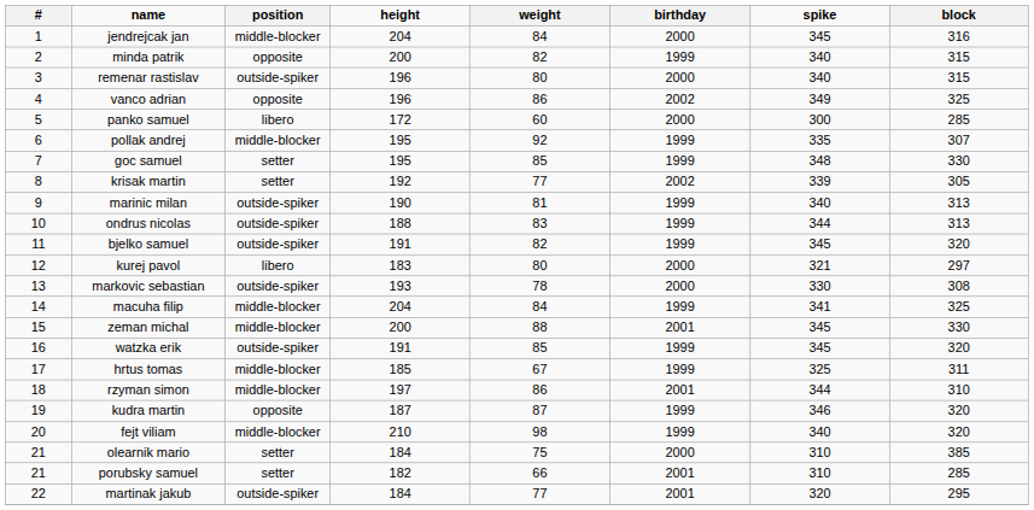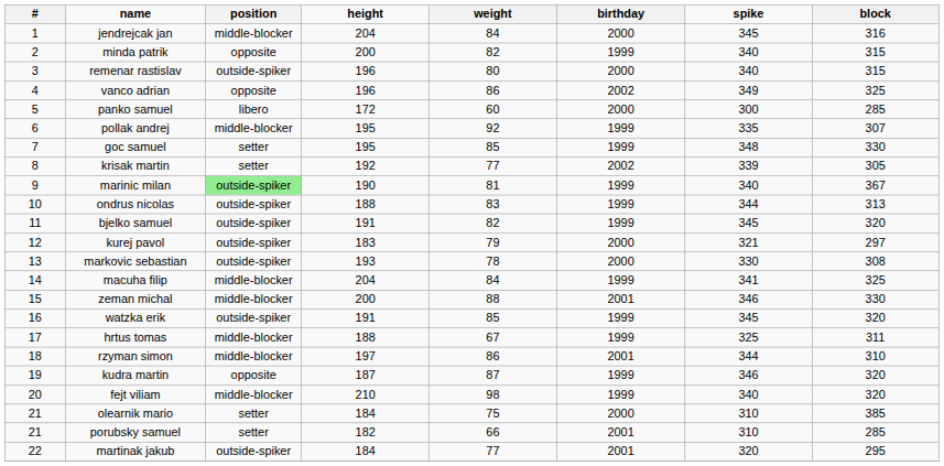 <table class="wikitable sortable" style="text-align:center;">
 <tr>
 <th style="width:5em">#</th>
 <td style="width:12em"><strong>name</strong></td>
 <th style="width:8em"><strong>position</strong></th>
 <td style="width:11em"><strong>height</strong></td>
 <th style="width:11em"><strong>weight</strong></th>
 <th style="width:11em"><strong>birthday</strong></th>
 <td style="width:11em"><strong>spike</strong></td>
 <th style="width:11em"><strong>block</strong></th>
 </tr>
 <tr>
 <td>1</td>
 <td>jendrejcak jan</td>
 <td>middle-blocker</td>
 <td>204</td>
 <td>84</td>
 <td>2000</td>
 <td>345</td>
 <td>316</td>
 </tr>
 <tr>
 <td>2</td>
 <td>minda patrik</td>
 <td>opposite</td>
 <td>200</td>
 <td>82</td>
 <td>1999</td>
 <td>340</td>
 <td>315</td>
 </tr>
 <tr>
 <td>3</td>
 <td>remenar rastislav</td>
 <td>outside-spiker</td>
 <td>196</td>
 <td>80</td>
 <td>2000</td>
 <td>340</td>
 <td>315</td>
 </tr>
 <tr>
 <td>4</td>
 <td>vanco adrian</td>
 <td>opposite</td>
 <td>196</td>
 <td>86</td>
 <td>2002</td>
 <td>349</td>
 <td>325</td>
 </tr>
 <tr>
 <td>5</td>
 <td>panko samuel</td>
 <td>libero</td>
 <td>172</td>
 <td>60</td>
 <td>2000</td>
 <td>300</td>
 <td>285</td>
 </tr>
 <tr>
 <td>6</td>
 <td>pollak andrej</td>
 <td>middle-blocker</td>
 <td>195</td>
 <td>92</td>
 <td>1999</td>
 <td>335</td>
 <td>307</td>
 </tr>
 <tr>
 <td>7</td>
 <td>goc samuel</td>
 <td>setter</td>
 <td>195</td>
 <td>85</td>
 <td>1999</td>
 <td>348</td>
 <td>330</td>
 </tr>
 <tr>
 <td>8</td>
 <td>krisak martin</td>
 <td>setter</td>
 <td>192</td>
 <td>77</td>
 <td>2002</td>
 <td>339</td>
 <td>305</td>
 </tr>
 <tr>
 <td>9</td>
 <td>marinic milan</td>
-<td>outside-spiker</td>
+<td style="background: lightgreen;">outside-spiker</td>
 <td>190</td>
 <td>81</td>
 <td>1999</td>
 <td>340</td>
-<td>313</td>
+<td>367</td>
 </tr>
 <tr>
 <td>10</td>
 <td>ondrus nicolas</td>
 <td>outside-spiker</td>
 <td>188</td>
 <td>83</td>
 <td>1999</td>
 <td>344</td>
 <td>313</td>
 </tr>
 <tr>
 <td>11</td>
 <td>bjelko samuel</td>
 <td>outside-spiker</td>
 <td>191</td>
 <td>82</td>
 <td>1999</td>
 <td>345</td>
 <td>320</td>
 </tr>
 <tr>
 <td>12</td>
 <td>kurej pavol</td>
-<td>libero</td>
+<td>outside-spiker</td>
 <td>183</td>
-<td>80</td>
+<td>79</td>
 <td>2000</td>
 <td>321</td>
 <td>297</td>
 </tr>
 <tr>
 <td>13</td>
 <td>markovic sebastian</td>
 <td>outside-spiker</td>
 <td>193</td>
 <td>78</td>
 <td>2000</td>
 <td>330</td>
 <td>308</td>
 </tr>
 <tr>
 <td>14</td>
 <td>macuha filip</td>
 <td>middle-blocker</td>
 <td>204</td>
 <td>84</td>
 <td>1999</td>
 <td>341</td>
 <td>325</td>
 </tr>
 <tr>
 <td>15</td>
 <td>zeman michal</td>
 <td>middle-blocker</td>
 <td>200</td>
 <td>88</td>
 <td>2001</td>
-<td>345</td>
+<td>346</td>
 <td>330</td>
 </tr>
 <tr>
 <td>16</td>
 <td>watzka erik</td>
 <td>outside-spiker</td>
 <td>191</td>
 <td>85</td>
 <td>1999</td>
 <td>345</td>
 <td>320</td>
 </tr>
 <tr>
 <td>17</td>
 <td>hrtus tomas</td>
 <td>middle-blocker</td>
-<td>185</td>
+<td>188</td>
 <td>67</td>
 <td>1999</td>
 <td>325</td>
 <td>311</td>
 </tr>
 <tr>
 <td>18</td>
 <td>rzyman simon</td>
 <td>middle-blocker</td>
 <td>197</td>
 <td>86</td>
 <td>2001</td>
 <td>344</td>
 <td>310</td>
 </tr>
 <tr>
 <td>19</td>
 <td>kudra martin</td>
 <td>opposite</td>
 <td>187</td>
 <td>87</td>
 <td>1999</td>
 <td>346</td>
 <td>320</td>
 </tr>
 <tr>
 <td>20</td>
 <td>fejt viliam</td>
 <td>middle-blocker</td>
 <td>210</td>
 <td>98</td>
 <td>1999</td>
 <td>340</td>
 <td>320</td>
 </tr>
 <tr>
 <td>21</td>
 <td>olearnik mario</td>
 <td>setter</td>
 <td>184</td>
 <td>75</td>
 <td>2000</td>
 <td>310</td>
 <td>385</td>
 </tr>
 <tr>
 <td>21</td>
 <td>porubsky samuel</td>
 <td>setter</td>
 <td>182</td>
 <td>66</td>
 <td>2001</td>
 <td>310</td>
 <td>285</td>
 </tr>
 <tr>
 <td>22</td>
 <td>martinak jakub</td>
 <td>outside-spiker</td>
 <td>184</td>
 <td>77</td>
 <td>2001</td>
 <td>320</td>
 <td>295</td>
 </tr>
 <tr>
 </tr>
 </table>
